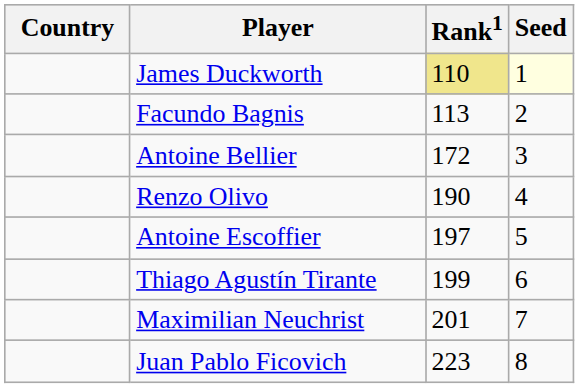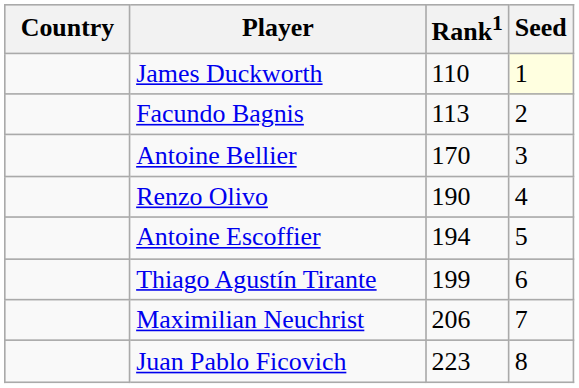 <table class="sortable wikitable">
 <tr>
 <th width="70">Country</th>
 <th width="175">Player</th>
 <th>Rank<sup>1</sup></th>
 <th>Seed</th>
 </tr>
 <tr>
 <td></td>
 <td><a href='#'>James Duckworth</a></td>
-<td style="background: khaki;">110</td>
+<td>110</td>
 <td style="background: lightyellow;">1</td>
 </tr>
 <tr>
 <td></td>
 <td><a href='#'>Facundo Bagnis</a></td>
 <td>113</td>
 <td>2</td>
 </tr>
 <tr>
 <td></td>
 <td><a href='#'>Antoine Bellier</a></td>
-<td>172</td>
+<td>170</td>
 <td>3</td>
 </tr>
 <tr>
 <td></td>
 <td><a href='#'>Renzo Olivo</a></td>
 <td>190</td>
 <td>4</td>
 </tr>
 <tr>
 <td></td>
 <td><a href='#'>Antoine Escoffier</a></td>
-<td>197</td>
+<td>194</td>
 <td>5</td>
 </tr>
 <tr>
 <td></td>
 <td><a href='#'>Thiago Agustín Tirante</a></td>
 <td>199</td>
 <td>6</td>
 </tr>
 <tr>
 <td></td>
 <td><a href='#'>Maximilian Neuchrist</a></td>
-<td>201</td>
+<td>206</td>
 <td>7</td>
 </tr>
 <tr>
 <td></td>
 <td><a href='#'>Juan Pablo Ficovich</a></td>
 <td>223</td>
 <td>8</td>
 </tr>
 </table>
